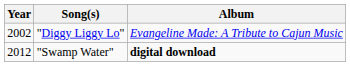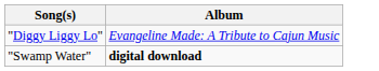 <table class="wikitable">
 <tr>
-<th>Year</th>
 <th>Song(s)</th>
 <th>Album</th>
 </tr>
 <tr>
-<td>2002</td>
 <td>"<a href='#'>Diggy Liggy Lo</a>"</td>
 <td><em><a href='#'>Evangeline Made: A Tribute to Cajun Music</a></em></td>
 </tr>
 <tr>
-<td>2012</td>
 <td>"Swamp Water"</td>
 <td><strong>digital download</strong></td>
 </tr>
 </table>
